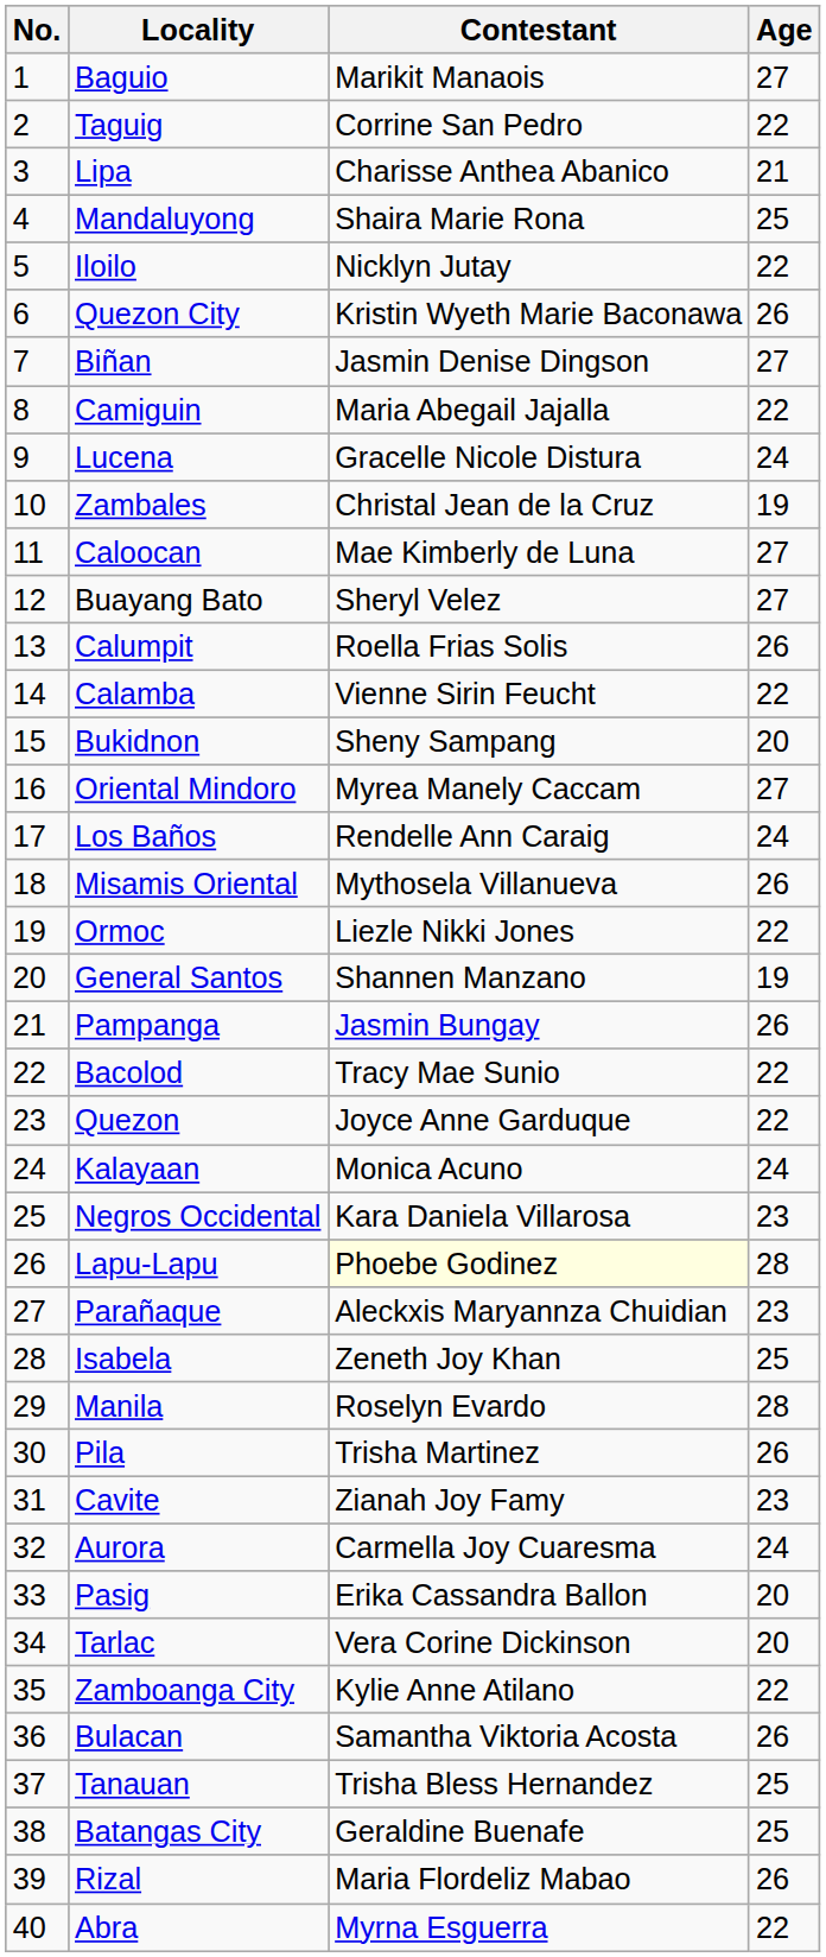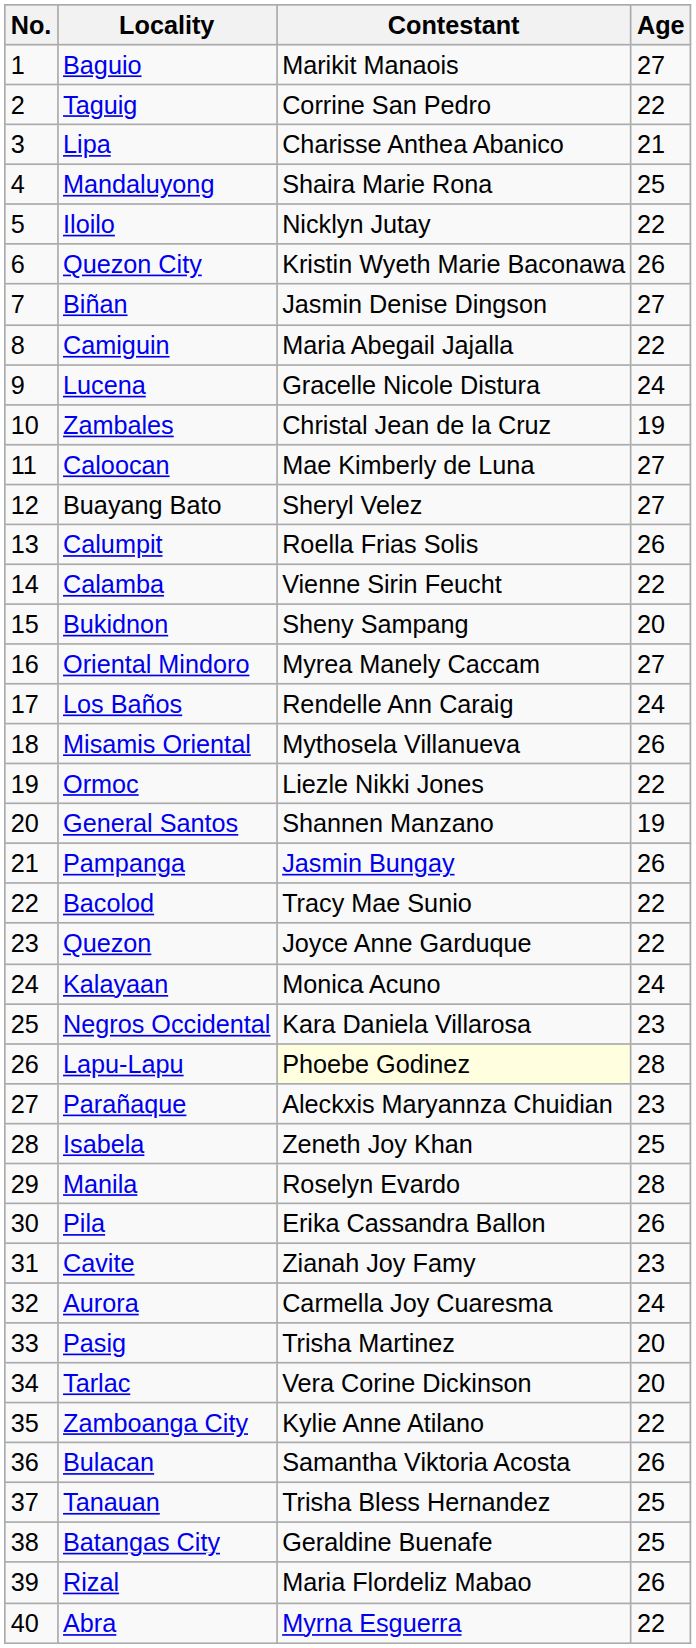 <table class="wikitable sortable" style="font-size: 95%;">
 <tr>
 <th>No.</th>
 <th>Locality</th>
 <th>Contestant</th>
 <th>Age</th>
 </tr>
 <tr>
 <td>1</td>
 <td><a href='#'>Baguio</a></td>
 <td>Marikit Manaois</td>
 <td>27</td>
 </tr>
 <tr>
 <td>2</td>
 <td><a href='#'>Taguig</a></td>
 <td>Corrine San Pedro</td>
 <td>22</td>
 </tr>
 <tr>
 <td>3</td>
 <td><a href='#'>Lipa</a></td>
 <td>Charisse Anthea Abanico</td>
 <td>21</td>
 </tr>
 <tr>
 <td>4</td>
 <td><a href='#'>Mandaluyong</a></td>
 <td>Shaira Marie Rona</td>
 <td>25</td>
 </tr>
 <tr>
 <td>5</td>
 <td><a href='#'>Iloilo</a></td>
 <td>Nicklyn Jutay</td>
 <td>22</td>
 </tr>
 <tr>
 <td>6</td>
 <td><a href='#'>Quezon City</a></td>
 <td>Kristin Wyeth Marie Baconawa</td>
 <td>26</td>
 </tr>
 <tr>
 <td>7</td>
 <td><a href='#'>Biñan</a></td>
 <td>Jasmin Denise Dingson</td>
 <td>27</td>
 </tr>
 <tr>
 <td>8</td>
 <td><a href='#'>Camiguin</a></td>
 <td>Maria Abegail Jajalla</td>
 <td>22</td>
 </tr>
 <tr>
 <td>9</td>
 <td><a href='#'>Lucena</a></td>
 <td>Gracelle Nicole Distura</td>
 <td>24</td>
 </tr>
 <tr>
 <td>10</td>
 <td><a href='#'>Zambales</a></td>
 <td>Christal Jean de la Cruz</td>
 <td>19</td>
 </tr>
 <tr>
 <td>11</td>
 <td><a href='#'>Caloocan</a></td>
 <td>Mae Kimberly de Luna</td>
 <td>27</td>
 </tr>
 <tr>
 <td>12</td>
 <td>Buayang Bato</td>
 <td>Sheryl Velez</td>
 <td>27</td>
 </tr>
 <tr>
 <td>13</td>
 <td><a href='#'>Calumpit</a></td>
 <td>Roella Frias Solis</td>
 <td>26</td>
 </tr>
 <tr>
 <td>14</td>
 <td><a href='#'>Calamba</a></td>
 <td>Vienne Sirin Feucht</td>
 <td>22</td>
 </tr>
 <tr>
 <td>15</td>
 <td><a href='#'>Bukidnon</a></td>
 <td>Sheny Sampang</td>
 <td>20</td>
 </tr>
 <tr>
 <td>16</td>
 <td><a href='#'>Oriental Mindoro</a></td>
 <td>Myrea Manely Caccam</td>
 <td>27</td>
 </tr>
 <tr>
 <td>17</td>
 <td><a href='#'>Los Baños</a></td>
 <td>Rendelle Ann Caraig</td>
 <td>24</td>
 </tr>
 <tr>
 <td>18</td>
 <td><a href='#'>Misamis Oriental</a></td>
 <td>Mythosela Villanueva</td>
 <td>26</td>
 </tr>
 <tr>
 <td>19</td>
 <td><a href='#'>Ormoc</a></td>
 <td>Liezle Nikki Jones</td>
 <td>22</td>
 </tr>
 <tr>
 <td>20</td>
 <td><a href='#'>General Santos</a></td>
 <td>Shannen Manzano</td>
 <td>19</td>
 </tr>
 <tr>
 <td>21</td>
 <td><a href='#'>Pampanga</a></td>
 <td><a href='#'>Jasmin Bungay</a></td>
 <td>26</td>
 </tr>
 <tr>
 <td>22</td>
 <td><a href='#'>Bacolod</a></td>
 <td>Tracy Mae Sunio</td>
 <td>22</td>
 </tr>
 <tr>
 <td>23</td>
 <td><a href='#'>Quezon</a></td>
 <td>Joyce Anne Garduque</td>
 <td>22</td>
 </tr>
 <tr>
 <td>24</td>
 <td><a href='#'>Kalayaan</a></td>
 <td>Monica Acuno</td>
 <td>24</td>
 </tr>
 <tr>
 <td>25</td>
 <td><a href='#'>Negros Occidental</a></td>
 <td>Kara Daniela Villarosa</td>
 <td>23</td>
 </tr>
 <tr>
 <td>26</td>
 <td><a href='#'>Lapu-Lapu</a></td>
 <td style="background: lightyellow;">Phoebe Godinez</td>
 <td>28</td>
 </tr>
 <tr>
 <td>27</td>
 <td><a href='#'>Parañaque</a></td>
 <td>Aleckxis Maryannza Chuidian</td>
 <td>23</td>
 </tr>
 <tr>
 <td>28</td>
 <td><a href='#'>Isabela</a></td>
 <td>Zeneth Joy Khan</td>
 <td>25</td>
 </tr>
 <tr>
 <td>29</td>
 <td><a href='#'>Manila</a></td>
 <td>Roselyn Evardo</td>
 <td>28</td>
 </tr>
 <tr>
 <td>30</td>
 <td><a href='#'>Pila</a></td>
-<td>Trisha Martinez</td>
+<td>Erika Cassandra Ballon</td>
 <td>26</td>
 </tr>
 <tr>
 <td>31</td>
 <td><a href='#'>Cavite</a></td>
 <td>Zianah Joy Famy</td>
 <td>23</td>
 </tr>
 <tr>
 <td>32</td>
 <td><a href='#'>Aurora</a></td>
 <td>Carmella Joy Cuaresma</td>
 <td>24</td>
 </tr>
 <tr>
 <td>33</td>
 <td><a href='#'>Pasig</a></td>
-<td>Erika Cassandra Ballon</td>
+<td>Trisha Martinez</td>
 <td>20</td>
 </tr>
 <tr>
 <td>34</td>
 <td><a href='#'>Tarlac</a></td>
 <td>Vera Corine Dickinson</td>
 <td>20</td>
 </tr>
 <tr>
 <td>35</td>
 <td><a href='#'>Zamboanga City</a></td>
 <td>Kylie Anne Atilano</td>
 <td>22</td>
 </tr>
 <tr>
 <td>36</td>
 <td><a href='#'>Bulacan</a></td>
 <td>Samantha Viktoria Acosta</td>
 <td>26</td>
 </tr>
 <tr>
 <td>37</td>
 <td><a href='#'>Tanauan</a></td>
 <td>Trisha Bless Hernandez</td>
 <td>25</td>
 </tr>
 <tr>
 <td>38</td>
 <td><a href='#'>Batangas City</a></td>
 <td>Geraldine Buenafe</td>
 <td>25</td>
 </tr>
 <tr>
 <td>39</td>
 <td><a href='#'>Rizal</a></td>
 <td>Maria Flordeliz Mabao</td>
 <td>26</td>
 </tr>
 <tr>
 <td>40</td>
 <td><a href='#'>Abra</a></td>
 <td><a href='#'>Myrna Esguerra</a></td>
 <td>22</td>
 </tr>
 </table>
